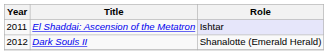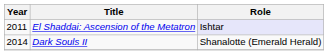 <table class="wikitable sortable">
 <tr>
 <th>Year</th>
 <th>Title</th>
 <th>Role</th>
 </tr>
 <tr>
 <td>2011</td>
 <td><em><a href='#'>El Shaddai: Ascension of the Metatron</a></em></td>
 <td style="background: lavender;">Ishtar</td>
 </tr>
 <tr>
-<td>2012</td>
+<td>2014</td>
 <td><em><a href='#'>Dark Souls II</a></em></td>
 <td>Shanalotte (Emerald Herald)</td>
 </tr>
 <tr>
 </tr>
 </table>
